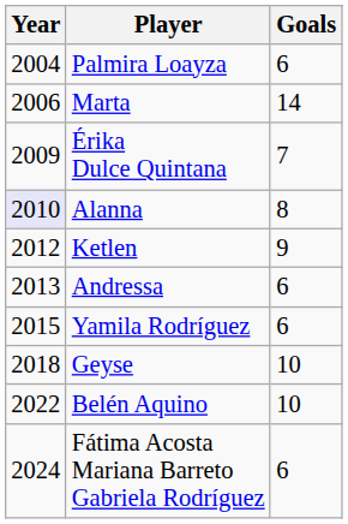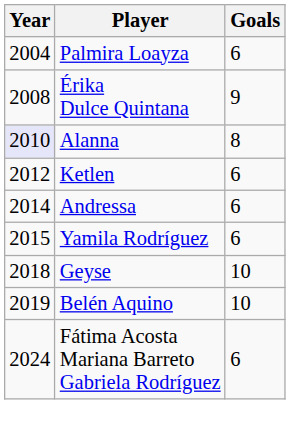 <table class="wikitable">
 <tr>
 <th>Year</th>
 <th>Player</th>
 <th>Goals</th>
 </tr>
 <tr>
 <td>2004</td>
 <td> <a href='#'>Palmira Loayza</a></td>
 <td>6</td>
 </tr>
 <tr>
-<td>2006</td>
-<td> <a href='#'>Marta</a></td>
-<td>14</td>
-</tr>
-<tr>
-<td>2009</td>
+<td>2008</td>
 <td> <a href='#'>Érika</a> <br>  <a href='#'>Dulce Quintana</a></td>
-<td>7</td>
+<td>9</td>
 </tr>
 <tr>
 <td style="background: lavender;">2010</td>
 <td> <a href='#'>Alanna</a></td>
 <td>8</td>
 </tr>
 <tr>
 <td>2012</td>
 <td> <a href='#'>Ketlen</a></td>
-<td>9</td>
+<td>6</td>
 </tr>
 <tr>
-<td>2013</td>
+<td>2014</td>
 <td> <a href='#'>Andressa</a></td>
 <td>6</td>
 </tr>
 <tr>
 <td>2015</td>
 <td> <a href='#'>Yamila Rodríguez</a></td>
 <td>6</td>
 </tr>
 <tr>
 <td>2018</td>
 <td> <a href='#'>Geyse</a></td>
 <td>10</td>
 </tr>
 <tr>
-<td>2022</td>
+<td>2019</td>
 <td> <a href='#'>Belén Aquino</a></td>
 <td>10</td>
 </tr>
 <tr>
 <td>2024</td>
 <td> Fátima Acosta<br> Mariana Barreto<br> <a href='#'>Gabriela Rodríguez</a></td>
 <td>6</td>
 </tr>
 </table>
